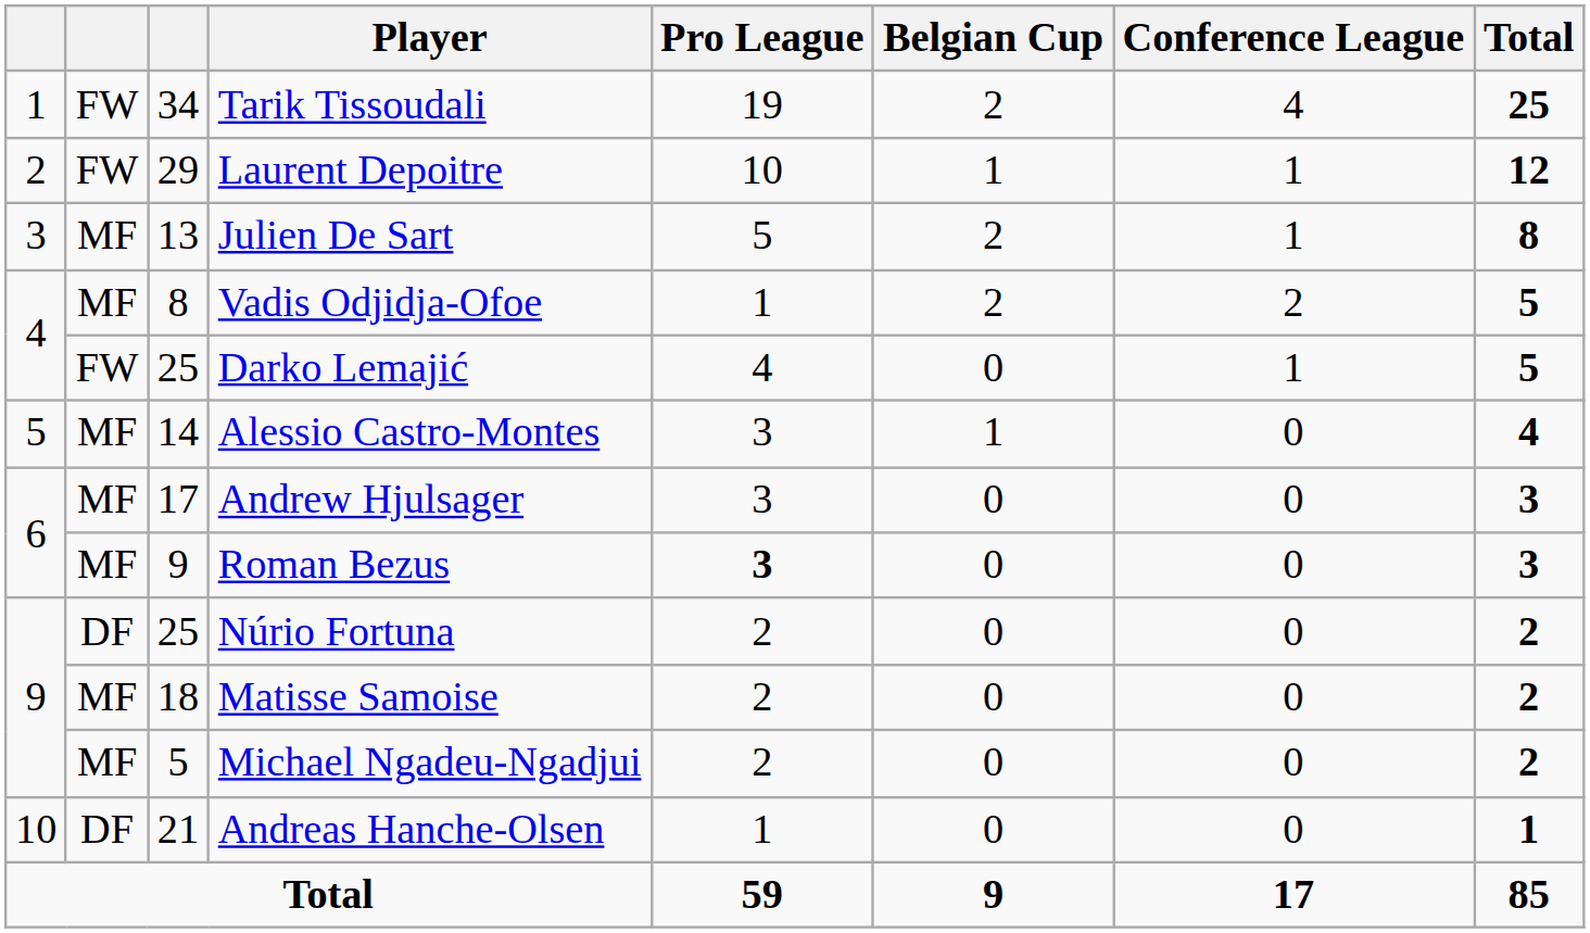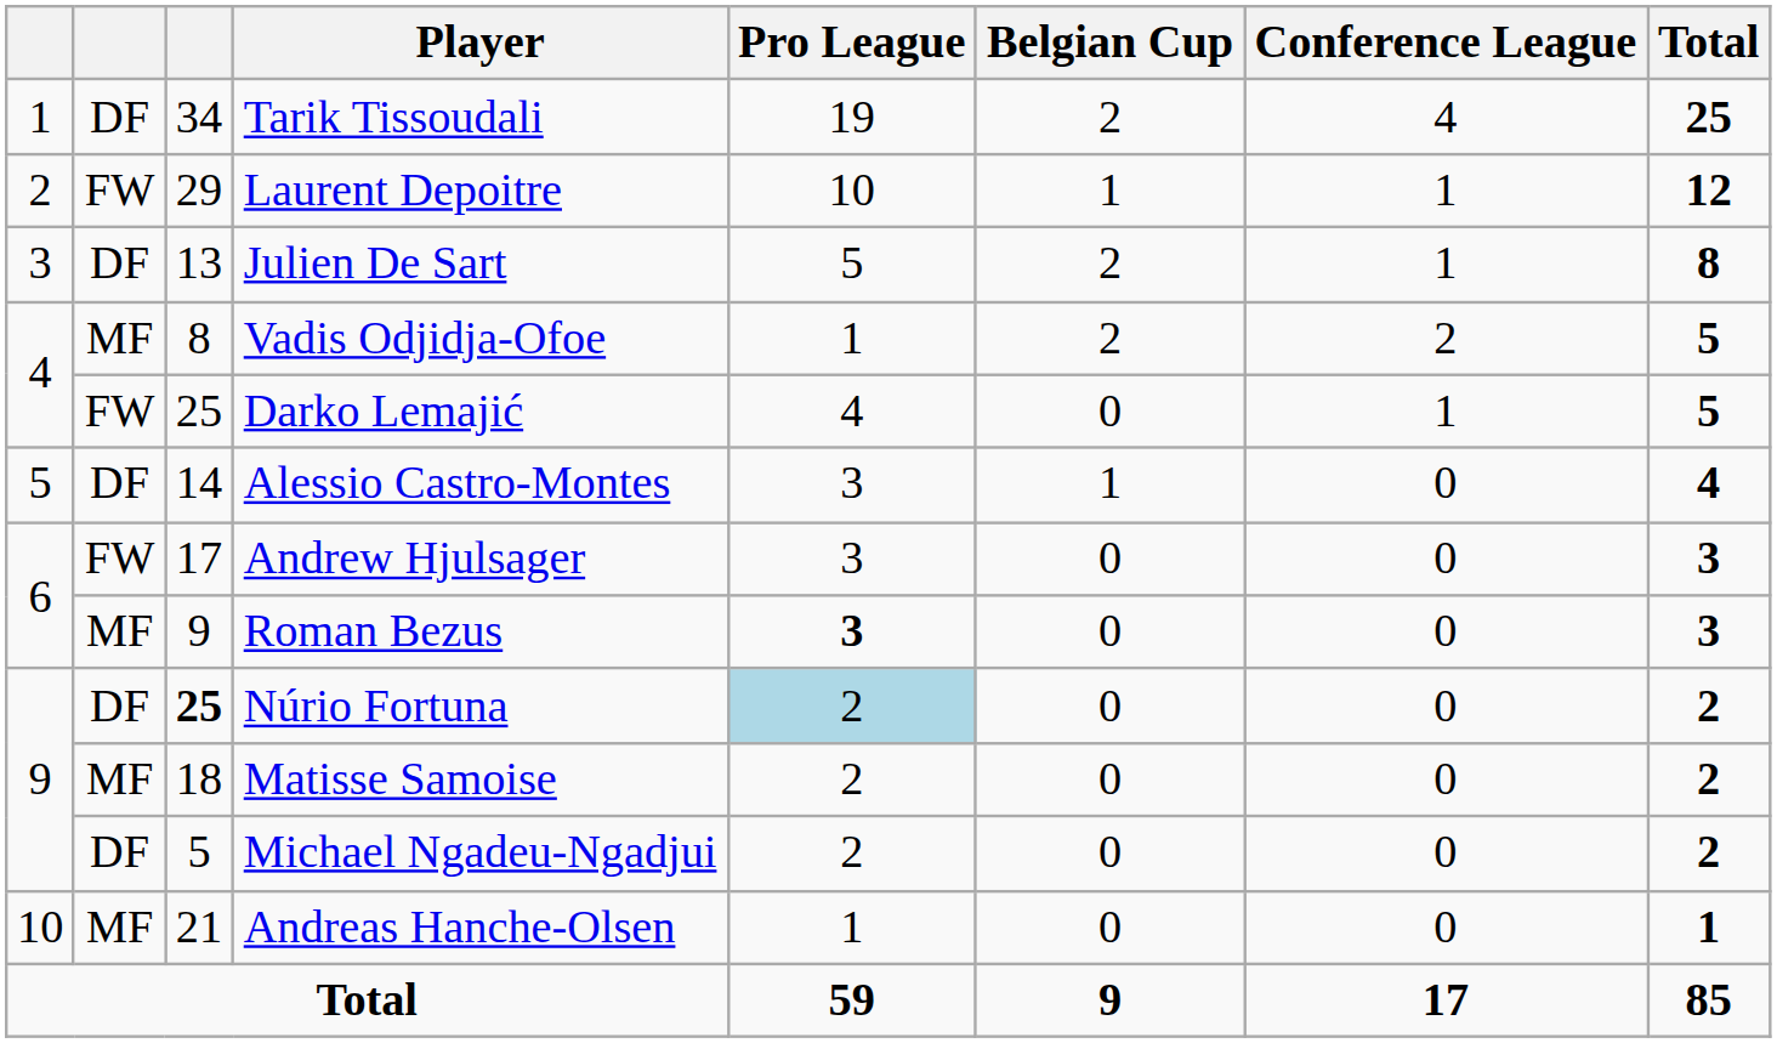 <table class="wikitable sortable" style="text-align:center">
 <tr>
 <th></th>
 <th></th>
 <th></th>
 <th>Player</th>
 <th>Pro League</th>
 <th>Belgian Cup</th>
 <th>Conference League</th>
 <th><strong>Total</strong></th>
 </tr>
 <tr>
 <td>1</td>
-<td>FW</td>
+<td>DF</td>
 <td>34</td>
 <td style="text-align:left;"> <a href='#'>Tarik Tissoudali</a></td>
 <td>19</td>
 <td>2</td>
 <td>4</td>
 <td><strong>25</strong></td>
 </tr>
 <tr>
 <td>2</td>
 <td>FW</td>
 <td>29</td>
 <td style="text-align:left;"> <a href='#'>Laurent Depoitre</a></td>
 <td>10</td>
 <td>1</td>
 <td>1</td>
 <td><strong>12</strong></td>
 </tr>
 <tr>
 <td>3</td>
-<td>MF</td>
+<td>DF</td>
 <td>13</td>
 <td style="text-align:left;"> <a href='#'>Julien De Sart</a></td>
 <td>5</td>
 <td>2</td>
 <td>1</td>
 <td><strong>8</strong></td>
 </tr>
 <tr>
 <td rowspan=2>4</td>
 <td>MF</td>
 <td>8</td>
 <td style="text-align:left;"> <a href='#'>Vadis Odjidja-Ofoe</a></td>
 <td>1</td>
 <td>2</td>
 <td>2</td>
 <td><strong>5</strong></td>
 </tr>
 <tr>
 <td>FW</td>
 <td>25</td>
 <td style="text-align:left;"> <a href='#'>Darko Lemajić</a></td>
 <td>4</td>
 <td>0</td>
 <td>1</td>
 <td><strong>5</strong></td>
 </tr>
 <tr>
 <td>5</td>
-<td>MF</td>
+<td>DF</td>
 <td>14</td>
 <td style="text-align:left;"> <a href='#'>Alessio Castro-Montes</a></td>
 <td>3</td>
 <td>1</td>
 <td>0</td>
 <td><strong>4</strong></td>
 </tr>
 <tr>
 <td rowspan=2>6</td>
-<td>MF</td>
+<td>FW</td>
 <td>17</td>
 <td style="text-align:left;"> <a href='#'>Andrew Hjulsager</a></td>
 <td>3</td>
 <td>0</td>
 <td>0</td>
 <td><strong>3</strong></td>
 </tr>
 <tr>
 <td>MF</td>
 <td>9</td>
 <td style="text-align:left;"> <a href='#'>Roman Bezus</a></td>
 <td><strong>3</strong></td>
 <td>0</td>
 <td>0</td>
 <td><strong>3</strong></td>
 </tr>
 <tr>
 <td rowspan=3>9</td>
 <td>DF</td>
-<td>25</td>
+<td><strong>25</strong></td>
 <td style="text-align:left;"> <a href='#'>Núrio Fortuna</a></td>
-<td>2</td>
+<td style="background: lightblue;">2</td>
 <td>0</td>
 <td>0</td>
 <td><strong>2</strong></td>
 </tr>
 <tr>
 <td>MF</td>
 <td>18</td>
 <td style="text-align:left;"> <a href='#'>Matisse Samoise</a></td>
 <td>2</td>
 <td>0</td>
 <td>0</td>
 <td><strong>2</strong></td>
 </tr>
 <tr>
-<td>MF</td>
+<td>DF</td>
 <td>5</td>
 <td style="text-align:left;"> <a href='#'>Michael Ngadeu-Ngadjui</a></td>
 <td>2</td>
 <td>0</td>
 <td>0</td>
 <td><strong>2</strong></td>
 </tr>
 <tr>
 <td>10</td>
-<td>DF</td>
+<td>MF</td>
 <td>21</td>
 <td style="text-align:left;"> <a href='#'>Andreas Hanche-Olsen</a></td>
 <td>1</td>
 <td>0</td>
 <td>0</td>
 <td><strong>1</strong></td>
 </tr>
 <tr class="sortbottom">
 <td colspan="4"><strong>Total</strong></td>
 <td><strong>59</strong></td>
 <td><strong>9</strong></td>
 <td><strong>17</strong></td>
 <td><strong>85</strong></td>
 </tr>
 </table>
